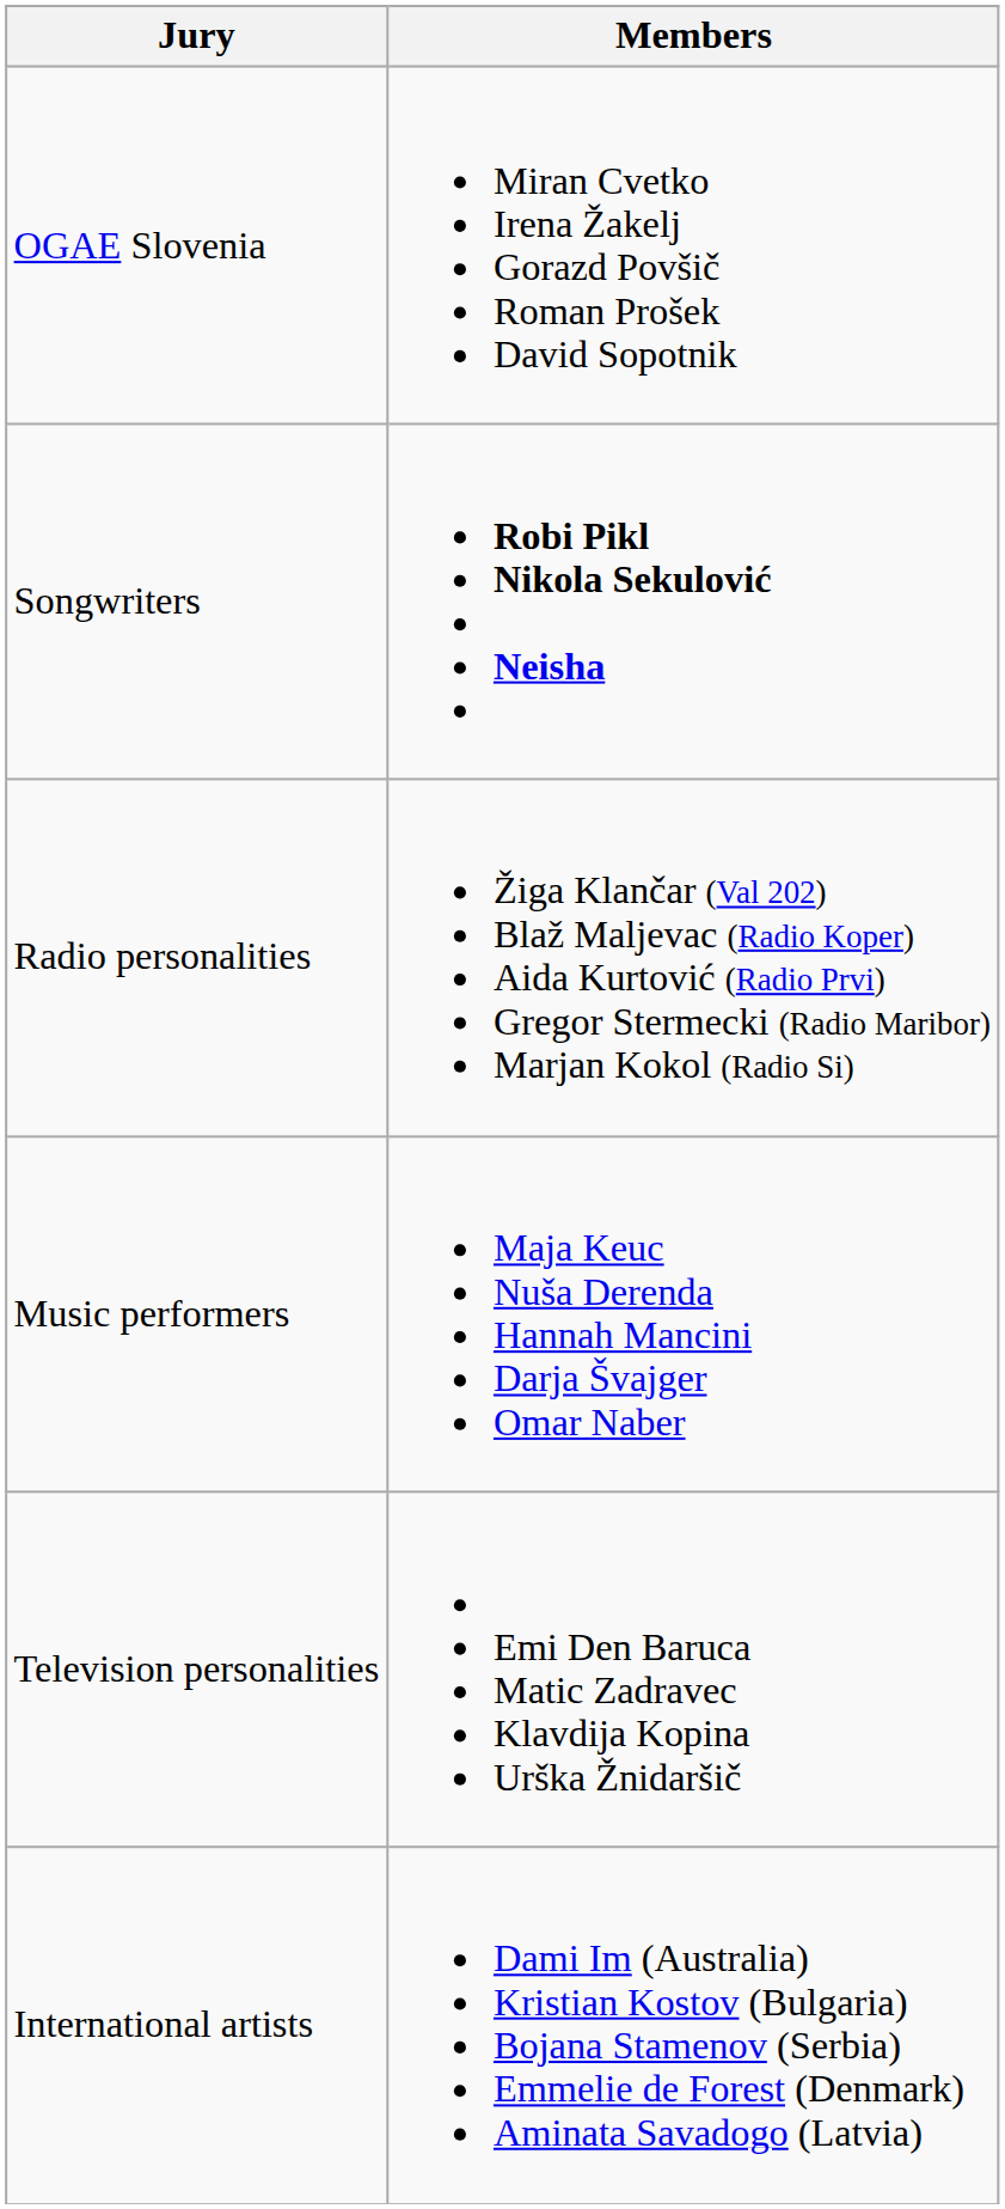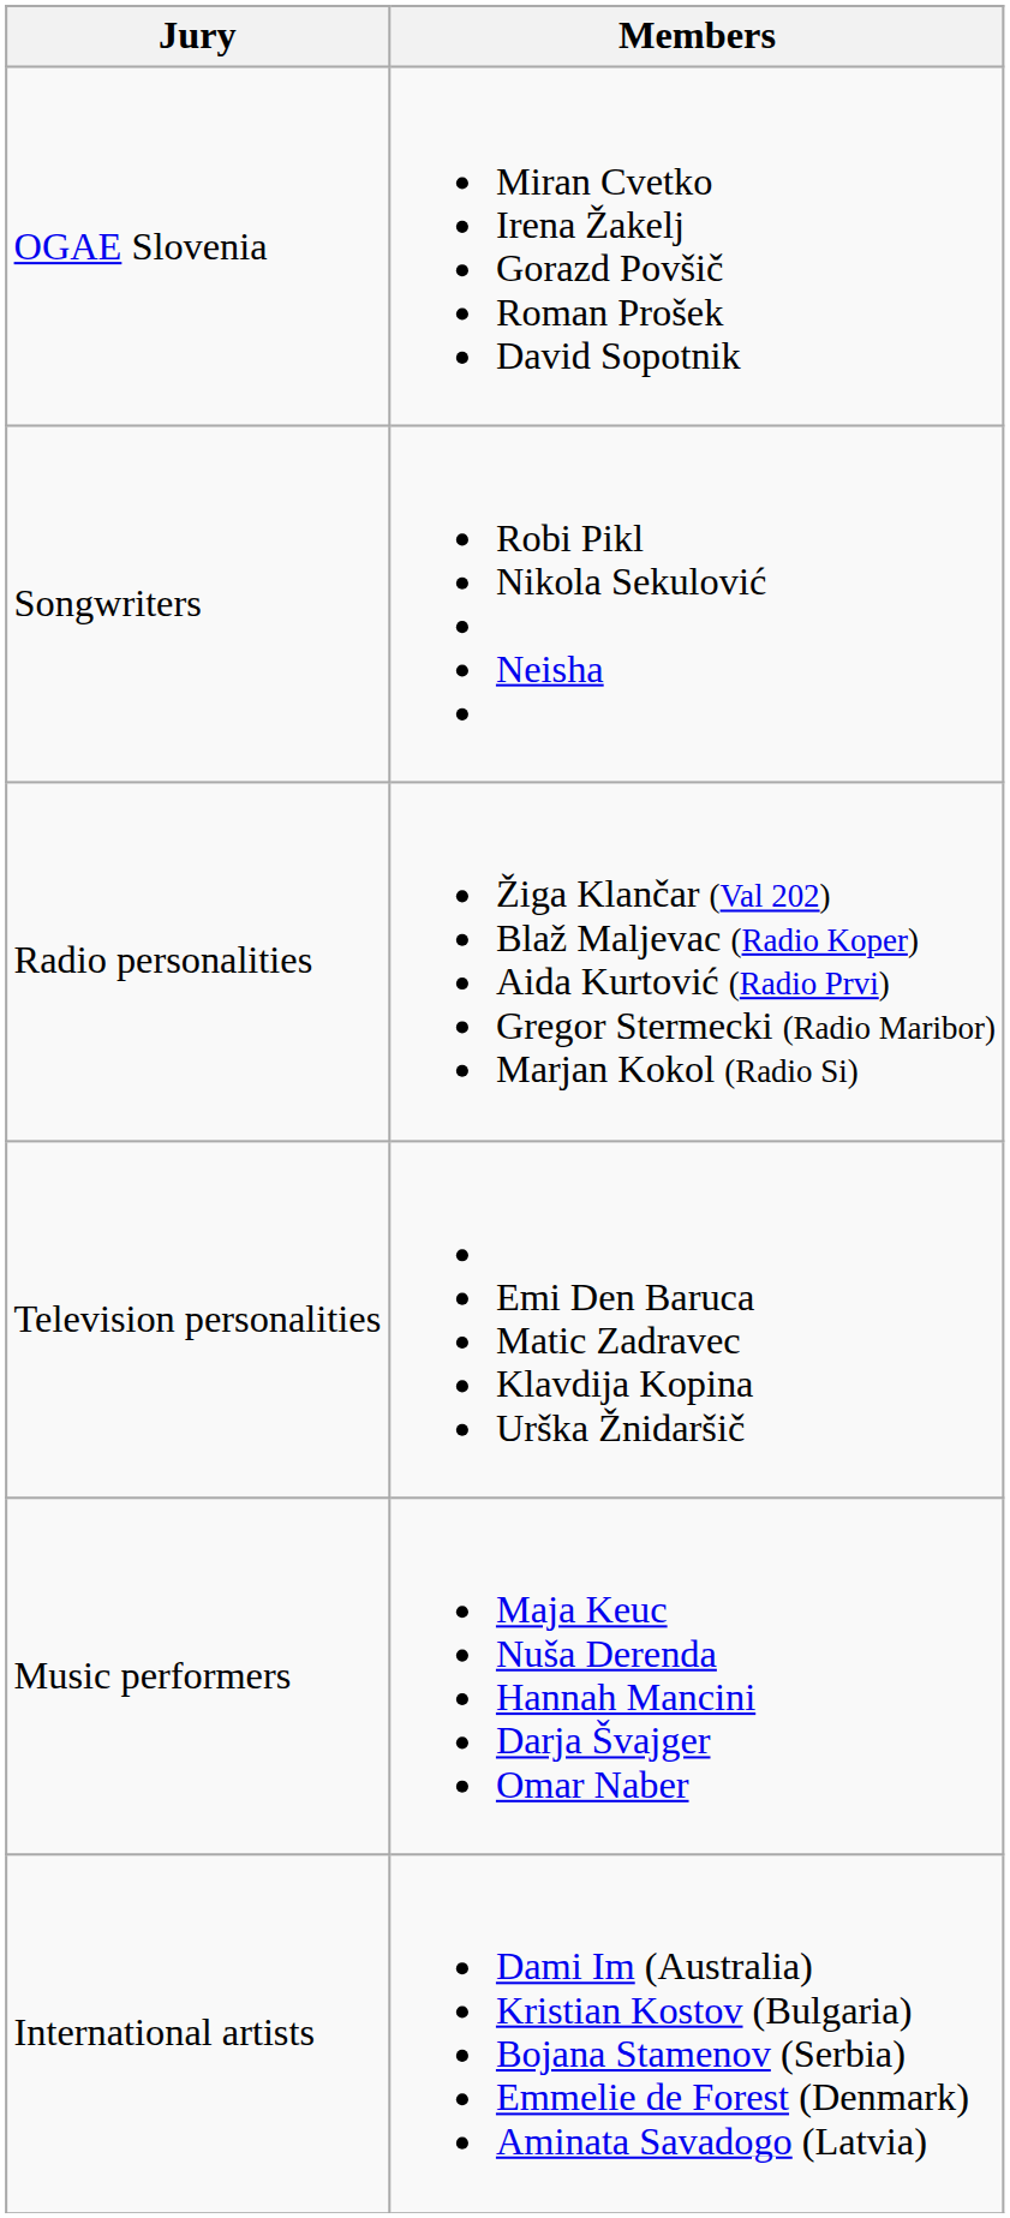 <table class="wikitable collapsible" style="margin: 1em auto 1em auto">
 <tr>
 <th>Jury</th>
 <th>Members</th>
 </tr>
 <tr>
 <td><a href='#'>OGAE</a> Slovenia</td>
 <td><br><ul><li>Miran Cvetko</li><li>Irena Žakelj</li><li>Gorazd Povšič</li><li>Roman Prošek</li><li>David Sopotnik</li></ul></td>
 </tr>
 <tr>
 <td>Songwriters</td>
-<td><strong><br><ul><li>Robi Pikl</li><li>Nikola Sekulović</li><li></li><li><a href='#'>Neisha</a></li><li></li></ul></strong></td>
+<td><br><ul><li>Robi Pikl</li><li>Nikola Sekulović</li><li></li><li><a href='#'>Neisha</a></li><li></li></ul></td>
 </tr>
 <tr>
 <td>Radio personalities</td>
 <td><br><ul><li>Žiga Klančar <small>(<a href='#'>Val 202</a>)</small></li><li>Blaž Maljevac <small>(<a href='#'>Radio Koper</a>)</small></li><li>Aida Kurtović <small>(<a href='#'>Radio Prvi</a>)</small></li><li>Gregor Stermecki <small>(Radio Maribor)</small></li><li>Marjan Kokol <small>(Radio Si)</small></li></ul></td>
 </tr>
 <tr>
+<td>Television personalities</td>
+<td><br><ul><li></li><li>Emi Den Baruca</li><li>Matic Zadravec</li><li>Klavdija Kopina</li><li>Urška Žnidaršič</li></ul></td>
+</tr>
+<tr>
 <td>Music performers</td>
 <td><br><ul><li><a href='#'>Maja Keuc</a></li><li><a href='#'>Nuša Derenda</a></li><li><a href='#'>Hannah Mancini</a></li><li><a href='#'>Darja Švajger</a></li><li><a href='#'>Omar Naber</a></li></ul></td>
-</tr>
-<tr>
-<td>Television personalities</td>
-<td><br><ul><li></li><li>Emi Den Baruca</li><li>Matic Zadravec</li><li>Klavdija Kopina</li><li>Urška Žnidaršič</li></ul></td>
 </tr>
 <tr>
 <td>International artists</td>
 <td><br><ul><li><a href='#'>Dami Im</a> (Australia)</li><li><a href='#'>Kristian Kostov</a> (Bulgaria)</li><li><a href='#'>Bojana Stamenov</a> (Serbia)</li><li><a href='#'>Emmelie de Forest</a> (Denmark)</li><li><a href='#'>Aminata Savadogo</a> (Latvia)</li></ul></td>
 </tr>
 </table>
